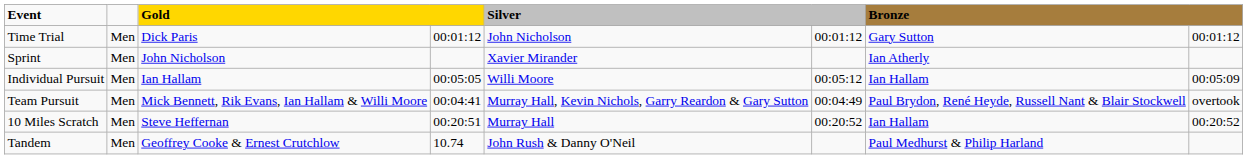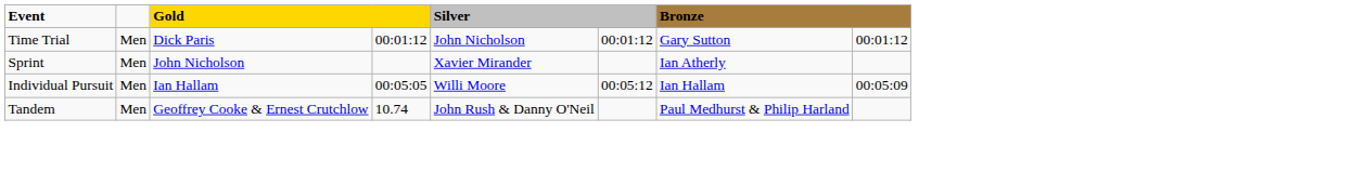 <table class="wikitable">
 <tr>
 <td><strong>Event</strong></td>
 <td></td>
 <td !align="center" bgcolor="gold" colspan="2"><strong>Gold</strong></td>
 <td !align="center" bgcolor="silver" colspan="2"><strong>Silver</strong></td>
 <td !align="center" bgcolor="#a67d3d" colspan="2"><strong>Bronze</strong></td>
 </tr>
 <tr>
 <td>Time Trial</td>
 <td>Men</td>
 <td> <a href='#'>Dick Paris</a></td>
 <td>00:01:12</td>
 <td> <a href='#'>John Nicholson</a></td>
 <td>00:01:12</td>
 <td> <a href='#'>Gary Sutton</a></td>
 <td>00:01:12</td>
 </tr>
 <tr>
 <td>Sprint</td>
 <td>Men</td>
 <td> <a href='#'>John Nicholson</a></td>
 <td></td>
 <td> <a href='#'>Xavier Mirander</a></td>
 <td></td>
 <td> <a href='#'>Ian Atherly</a></td>
 <td></td>
 </tr>
 <tr>
 <td>Individual Pursuit</td>
 <td>Men</td>
 <td> <a href='#'>Ian Hallam</a></td>
 <td>00:05:05</td>
 <td> <a href='#'>Willi Moore</a></td>
 <td>00:05:12</td>
 <td> <a href='#'>Ian Hallam</a></td>
 <td>00:05:09</td>
 </tr>
 <tr>
-<td>Team Pursuit</td>
-<td>Men</td>
-<td> <a href='#'>Mick Bennett</a>, <a href='#'>Rik Evans</a>, <a href='#'>Ian Hallam</a> & <a href='#'>Willi Moore</a></td>
-<td>00:04:41</td>
-<td> <a href='#'>Murray Hall</a>, <a href='#'>Kevin Nichols</a>, <a href='#'>Garry Reardon</a> & <a href='#'>Gary Sutton</a></td>
-<td>00:04:49</td>
-<td> <a href='#'>Paul Brydon</a>, <a href='#'>René Heyde</a>, <a href='#'>Russell Nant</a> & <a href='#'>Blair Stockwell</a></td>
-<td>overtook</td>
-</tr>
-<tr>
-<td>10 Miles Scratch</td>
-<td>Men</td>
-<td> <a href='#'>Steve Heffernan</a></td>
-<td>00:20:51</td>
-<td> <a href='#'>Murray Hall</a></td>
-<td>00:20:52</td>
-<td> <a href='#'>Ian Hallam</a></td>
-<td>00:20:52</td>
-</tr>
-<tr>
 <td>Tandem</td>
 <td>Men</td>
 <td> <a href='#'>Geoffrey Cooke</a> & <a href='#'>Ernest Crutchlow</a></td>
 <td>10.74</td>
 <td> <a href='#'>John Rush</a> & Danny O'Neil</td>
 <td></td>
 <td> <a href='#'>Paul Medhurst</a> & <a href='#'>Philip Harland</a></td>
 <td></td>
 </tr>
 </table>
